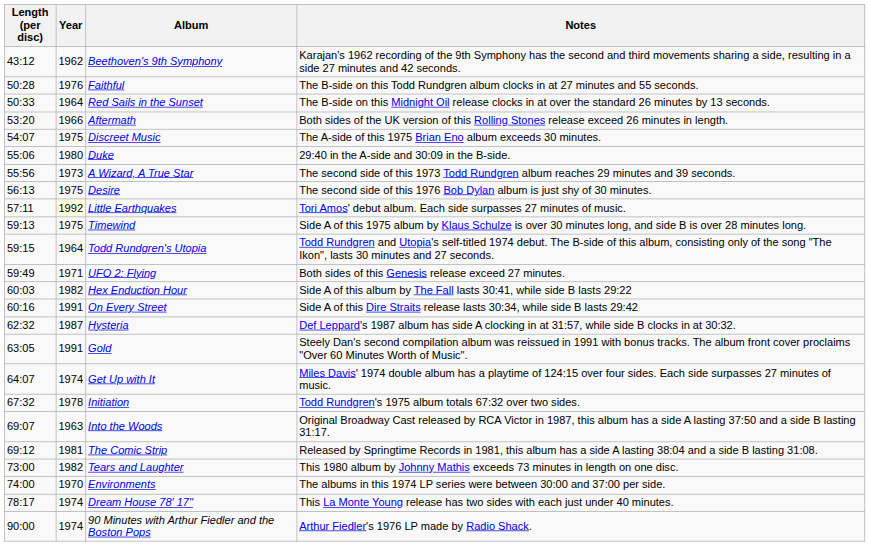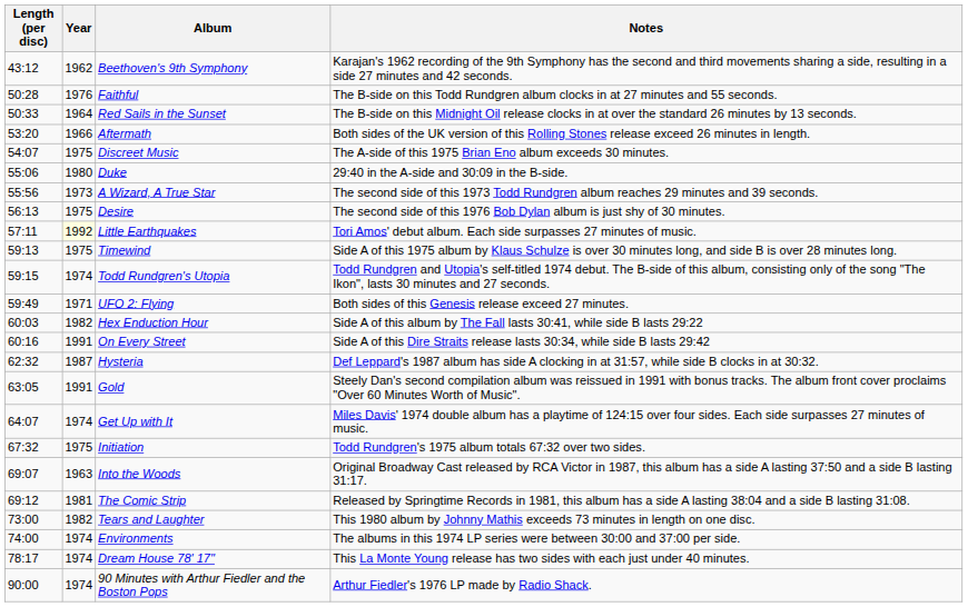 <table class="wikitable sortable">
 <tr>
 <th>Length<br>(per disc)</th>
 <th>Year</th>
 <th>Album</th>
 <th>Notes</th>
 </tr>
 <tr>
 <td>43:12</td>
 <td>1962</td>
 <td><em><a href='#'>Beethoven's 9th Symphony</a></em></td>
 <td>Karajan's 1962 recording of the 9th Symphony has the second and third movements sharing a side, resulting in a side 27 minutes and 42 seconds.</td>
 </tr>
 <tr>
 <td>50:28</td>
 <td>1976</td>
 <td><em><a href='#'>Faithful</a></em></td>
 <td>The B-side on this Todd Rundgren album clocks in at 27 minutes and 55 seconds.</td>
 </tr>
 <tr>
 <td>50:33</td>
 <td>1964</td>
 <td><em><a href='#'>Red Sails in the Sunset</a></em></td>
 <td>The B-side on this <a href='#'>Midnight Oil</a> release clocks in at over the standard 26 minutes by 13 seconds.</td>
 </tr>
 <tr>
 <td>53:20</td>
 <td>1966</td>
 <td><em><a href='#'>Aftermath</a></em></td>
 <td>Both sides of the UK version of this <a href='#'>Rolling Stones</a> release exceed 26 minutes in length.</td>
 </tr>
 <tr>
 <td>54:07</td>
 <td>1975</td>
 <td><em><a href='#'>Discreet Music</a></em></td>
 <td>The A-side of this 1975 <a href='#'>Brian Eno</a> album exceeds 30 minutes.</td>
 </tr>
 <tr>
 <td>55:06</td>
 <td>1980</td>
 <td><em><a href='#'>Duke</a></em></td>
 <td>29:40 in the A-side and 30:09 in the B-side.</td>
 </tr>
 <tr>
 <td>55:56</td>
 <td>1973</td>
 <td><em><a href='#'>A Wizard, A True Star</a></em></td>
 <td>The second side of this 1973 <a href='#'>Todd Rundgren</a> album reaches 29 minutes and 39 seconds.</td>
 </tr>
 <tr>
 <td>56:13</td>
 <td>1975</td>
 <td><em><a href='#'>Desire</a></em></td>
 <td>The second side of this 1976 <a href='#'>Bob Dylan</a> album is just shy of 30 minutes.</td>
 </tr>
 <tr>
 <td>57:11</td>
 <td style="background: lightyellow;">1992</td>
 <td><em><a href='#'>Little Earthquakes</a></em></td>
 <td><a href='#'>Tori Amos</a>' debut album. Each side surpasses 27 minutes of music.</td>
 </tr>
 <tr>
 <td>59:13</td>
 <td>1975</td>
 <td><em><a href='#'>Timewind</a></em></td>
 <td>Side A of this 1975 album by <a href='#'>Klaus Schulze</a> is over 30 minutes long, and side B is over 28 minutes long.</td>
 </tr>
 <tr>
 <td>59:15</td>
-<td>1964</td>
+<td>1974</td>
 <td><em><a href='#'>Todd Rundgren's Utopia</a></em></td>
 <td><a href='#'>Todd Rundgren</a> and <a href='#'>Utopia</a>'s self-titled 1974 debut. The B-side of this album, consisting only of the song "The Ikon", lasts 30 minutes and 27 seconds.</td>
 </tr>
 <tr>
 <td>59:49</td>
 <td>1971</td>
 <td><em><a href='#'>UFO 2: Flying</a></em></td>
 <td>Both sides of this <a href='#'>Genesis</a> release exceed 27 minutes.</td>
 </tr>
 <tr>
 <td>60:03</td>
 <td>1982</td>
 <td><em><a href='#'>Hex Enduction Hour</a></em></td>
 <td>Side A of this album by <a href='#'>The Fall</a> lasts 30:41, while side B lasts 29:22</td>
 </tr>
 <tr>
 <td>60:16</td>
 <td>1991</td>
 <td><em><a href='#'>On Every Street</a></em></td>
 <td>Side A of this <a href='#'>Dire Straits</a> release lasts 30:34, while side B lasts 29:42</td>
 </tr>
 <tr>
 <td>62:32</td>
 <td>1987</td>
 <td><a href='#'><em>Hysteria</em></a></td>
 <td><a href='#'>Def Leppard</a>'s 1987 album has side A clocking in at 31:57, while side B clocks in at 30:32.</td>
 </tr>
 <tr>
 <td>63:05</td>
 <td>1991</td>
 <td><em><a href='#'>Gold</a></em></td>
 <td>Steely Dan's second compilation album was reissued in 1991 with bonus tracks. The album front cover proclaims "Over 60 Minutes Worth of Music".</td>
 </tr>
 <tr>
 <td>64:07</td>
 <td>1974</td>
 <td><em><a href='#'>Get Up with It</a></em></td>
 <td><a href='#'>Miles Davis</a>' 1974 double album has a playtime of 124:15 over four sides. Each side surpasses 27 minutes of music.</td>
 </tr>
 <tr>
 <td>67:32</td>
-<td>1978</td>
+<td>1975</td>
 <td><em><a href='#'>Initiation</a></em></td>
 <td><a href='#'>Todd Rundgren</a>'s 1975 album totals 67:32 over two sides.</td>
 </tr>
 <tr>
 <td>69:07</td>
 <td>1963</td>
 <td><em><a href='#'>Into the Woods</a></em></td>
 <td>Original Broadway Cast released by RCA Victor in 1987, this album has a side A lasting 37:50 and a side B lasting 31:17.</td>
 </tr>
 <tr>
 <td>69:12</td>
 <td>1981</td>
 <td><em><a href='#'>The Comic Strip</a></em></td>
 <td>Released by Springtime Records in 1981, this album has a side A lasting 38:04 and a side B lasting 31:08.</td>
 </tr>
 <tr>
 <td>73:00</td>
 <td>1982</td>
 <td><em><a href='#'>Tears and Laughter</a></em></td>
 <td>This 1980 album by <a href='#'>Johnny Mathis</a> exceeds 73 minutes in length on one disc.</td>
 </tr>
 <tr>
 <td>74:00</td>
-<td>1970</td>
+<td>1974</td>
 <td><em><a href='#'>Environments</a></em></td>
 <td>The albums in this 1974 LP series were between 30:00 and 37:00 per side.</td>
 </tr>
 <tr>
 <td>78:17</td>
 <td>1974</td>
 <td><em><a href='#'>Dream House 78' 17"</a></em></td>
 <td>This <a href='#'>La Monte Young</a> release has two sides with each just under 40 minutes.</td>
 </tr>
 <tr>
 <td>90:00</td>
 <td>1974</td>
 <td><em>90 Minutes with Arthur Fiedler and the <a href='#'>Boston Pops</a></em></td>
 <td><a href='#'>Arthur Fiedler</a>'s 1976 LP made by <a href='#'>Radio Shack</a>.</td>
 </tr>
 </table>
